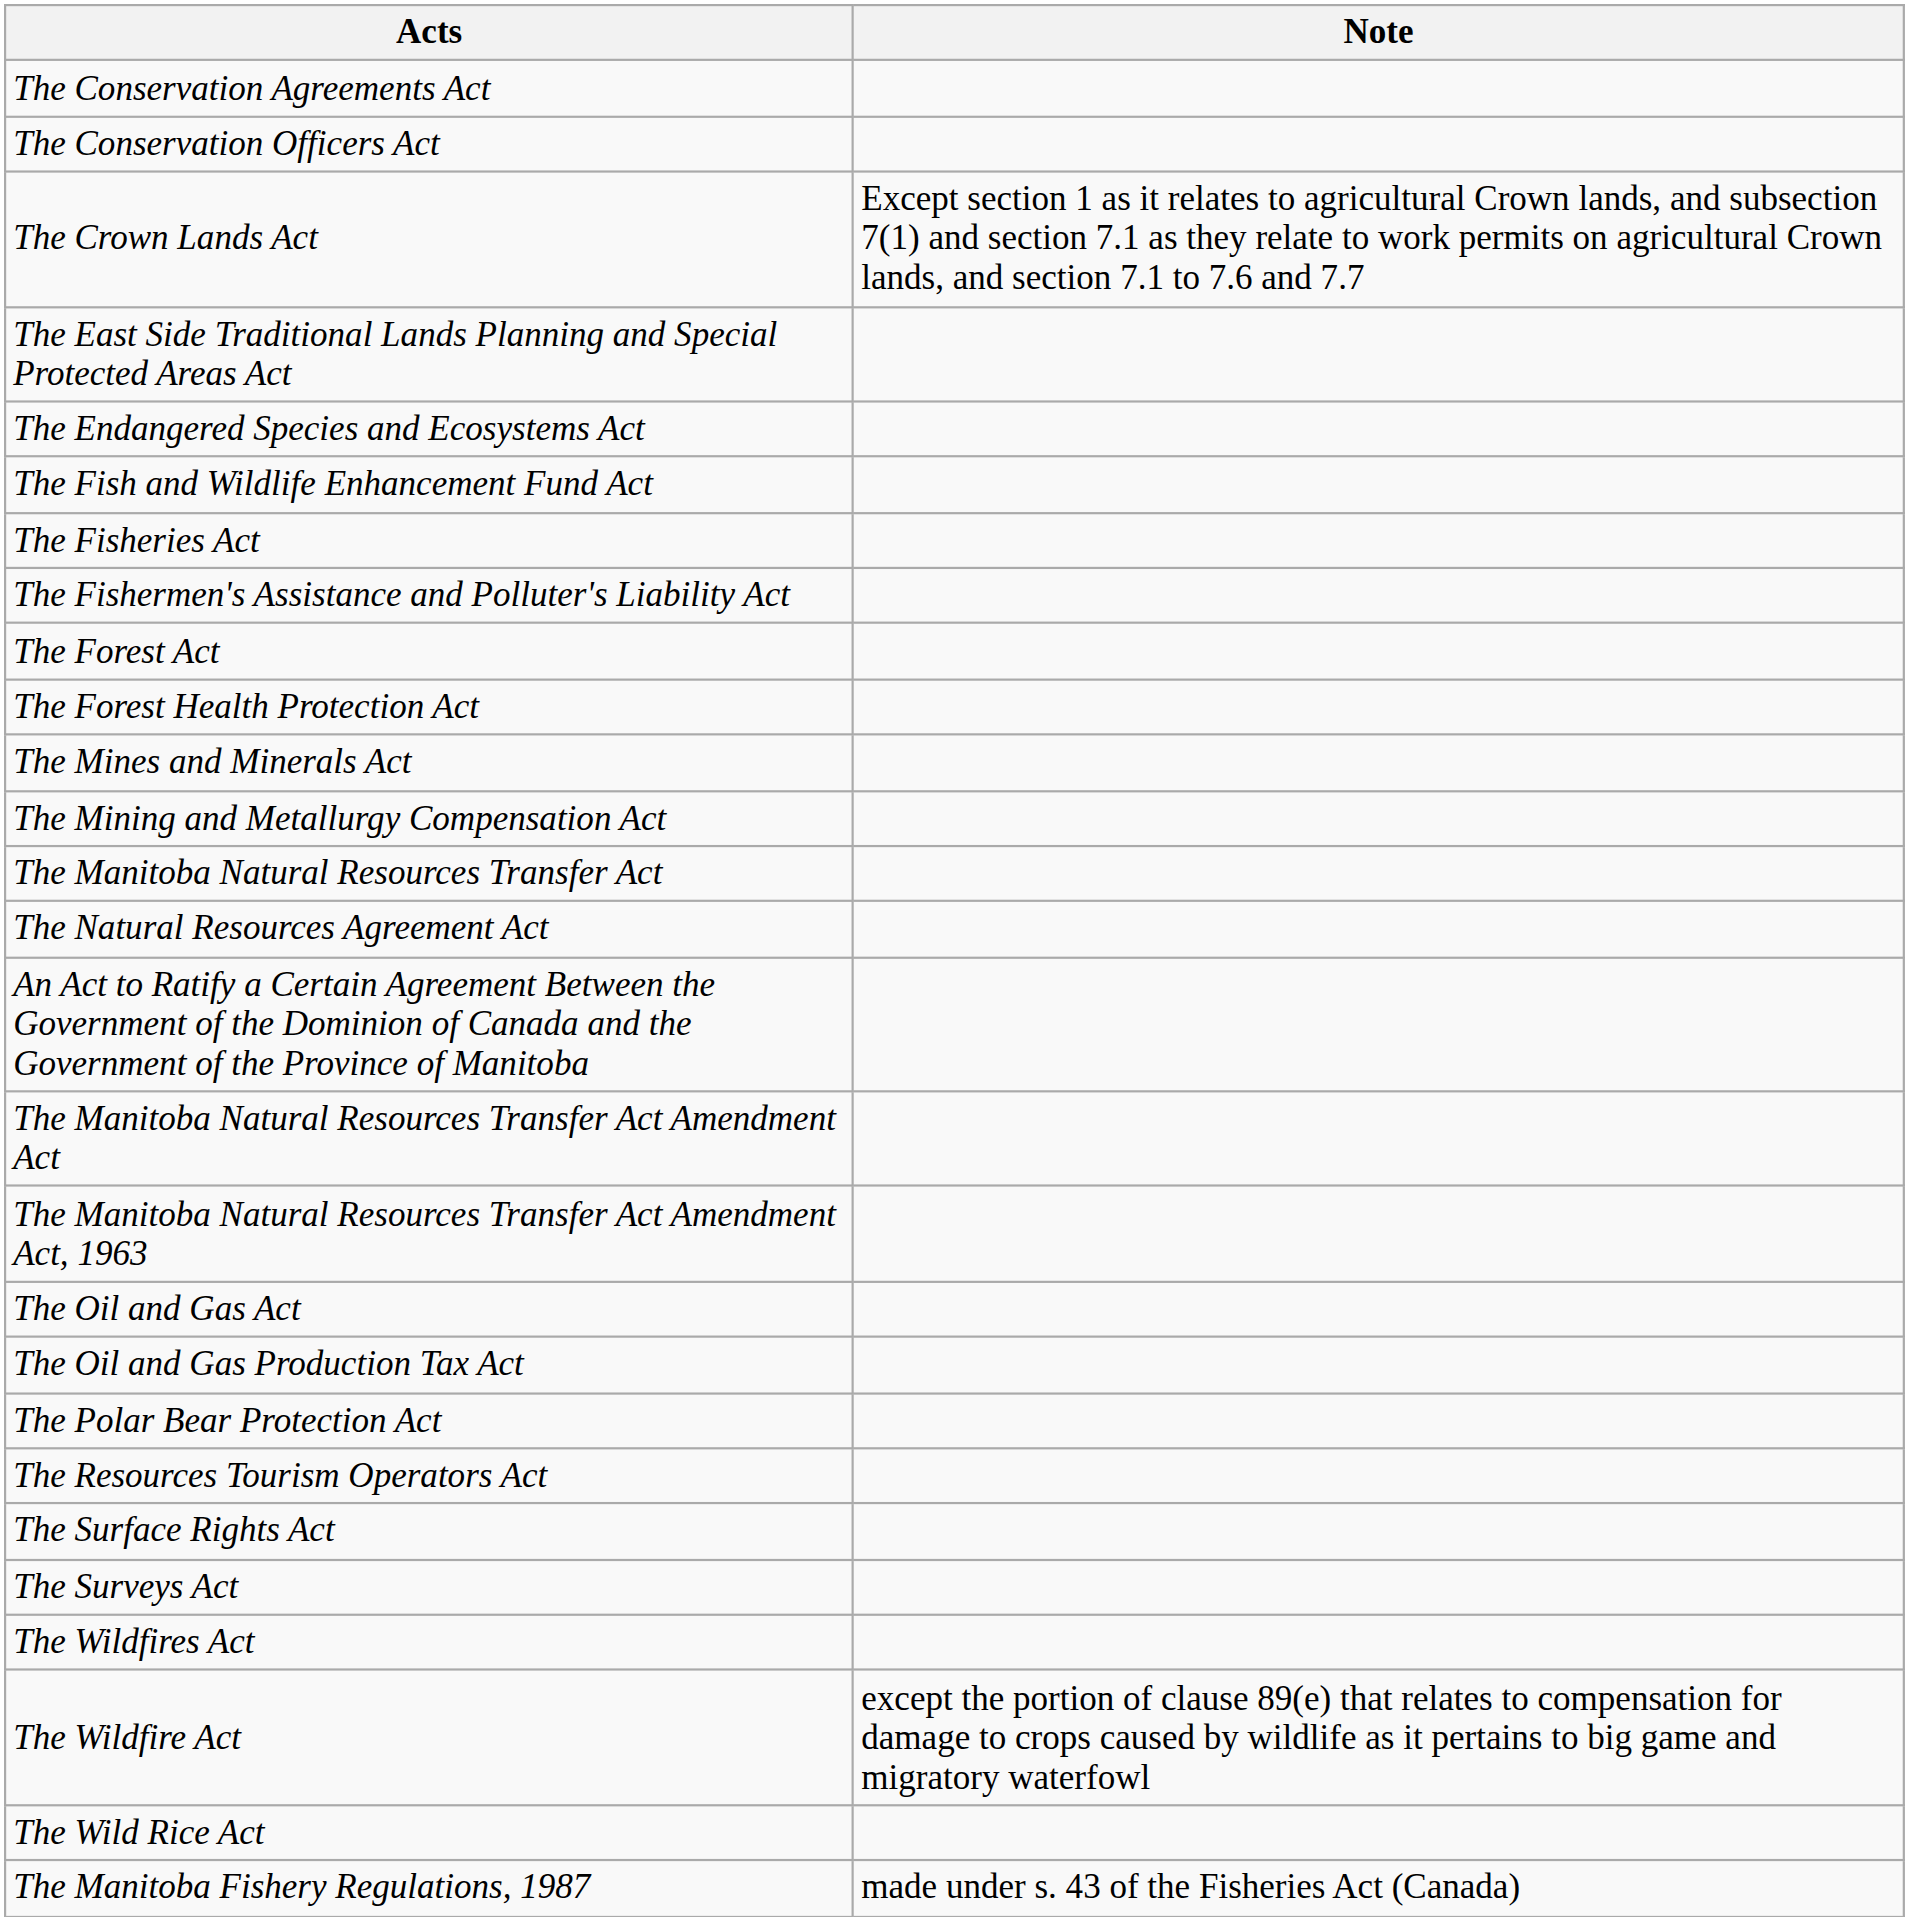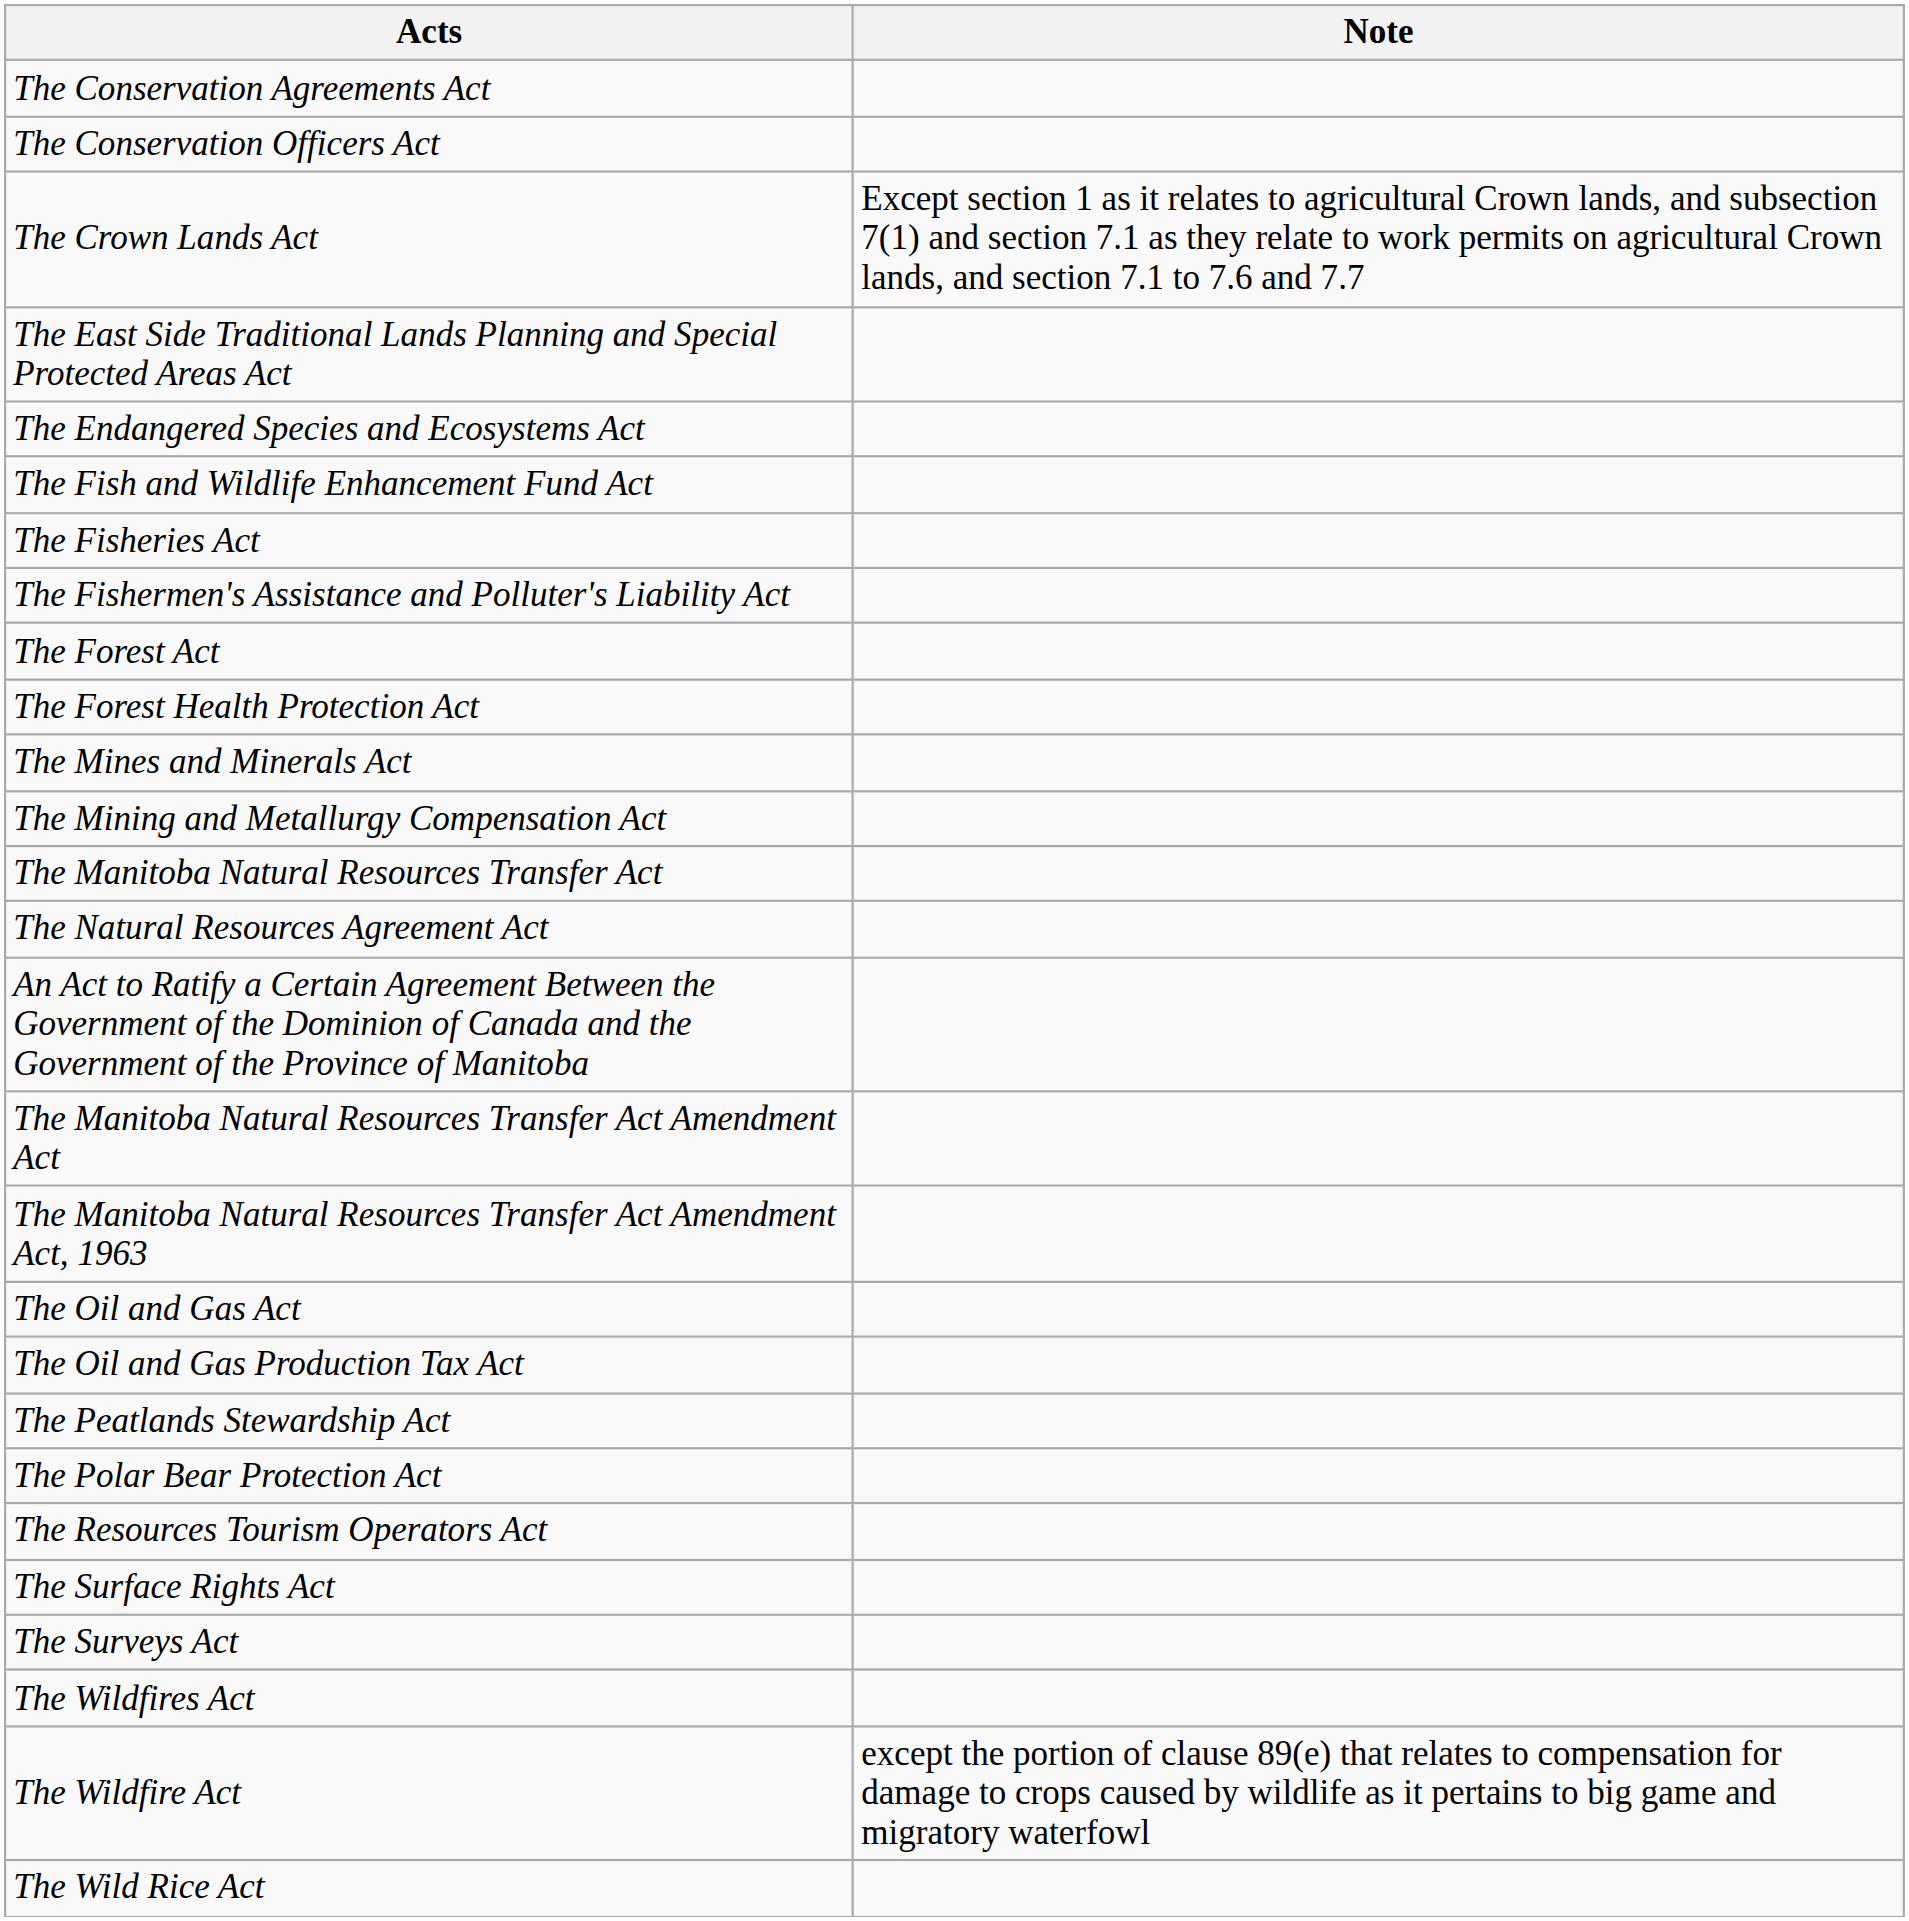 <table class="wikitable sortable">
 <tr>
 <th>Acts</th>
 <th>Note</th>
 </tr>
 <tr>
 <td><em>The Conservation Agreements Act</em></td>
 <td></td>
 </tr>
 <tr>
 <td><em>The Conservation Officers Act</em></td>
 <td></td>
 </tr>
 <tr>
 <td><em>The Crown Lands Act</em></td>
 <td>Except section 1 as it relates to agricultural Crown lands, and subsection 7(1) and section 7.1 as they relate to work permits on agricultural Crown lands, and section 7.1 to 7.6 and 7.7</td>
 </tr>
 <tr>
 <td><em>The East Side Traditional Lands Planning and Special Protected Areas Act</em></td>
 <td></td>
 </tr>
 <tr>
 <td><em>The Endangered Species and Ecosystems Act</em></td>
 <td></td>
 </tr>
 <tr>
 <td><em>The Fish and Wildlife Enhancement Fund Act</em></td>
 <td></td>
 </tr>
 <tr>
 <td><em>The Fisheries Act</em></td>
 <td></td>
 </tr>
 <tr>
 <td><em>The Fishermen's Assistance and Polluter's Liability Act</em></td>
 <td></td>
 </tr>
 <tr>
 <td><em>The Forest Act</em></td>
 <td></td>
 </tr>
 <tr>
 <td><em>The Forest Health Protection Act</em></td>
 <td></td>
 </tr>
 <tr>
 <td><em>The Mines and Minerals Act</em></td>
 <td></td>
 </tr>
 <tr>
 <td><em>The Mining and Metallurgy Compensation Act</em></td>
 <td></td>
 </tr>
 <tr>
 <td><em>The Manitoba Natural Resources Transfer Act</em></td>
 <td></td>
 </tr>
 <tr>
 <td><em>The Natural Resources Agreement Act</em></td>
 <td></td>
 </tr>
 <tr>
 <td><em>An Act to Ratify a Certain Agreement Between the Government of the Dominion of Canada and the Government of the Province of Manitoba</em></td>
 <td></td>
 </tr>
 <tr>
 <td><em>The Manitoba Natural Resources Transfer Act Amendment Act </em></td>
 <td></td>
 </tr>
 <tr>
 <td><em>The Manitoba Natural Resources Transfer Act Amendment Act, 1963</em></td>
 <td></td>
 </tr>
 <tr>
 <td><em>The Oil and Gas Act</em></td>
 <td></td>
 </tr>
 <tr>
 <td><em>The Oil and Gas Production Tax Act</em></td>
 <td></td>
 </tr>
 <tr>
+<td><em>The Peatlands Stewardship Act</em></td>
+<td></td>
+</tr>
+<tr>
 <td><em>The Polar Bear Protection Act</em></td>
 <td></td>
 </tr>
 <tr>
 <td><em>The Resources Tourism Operators Act</em></td>
 <td></td>
 </tr>
 <tr>
 <td><em>The Surface Rights Act</em></td>
 <td></td>
 </tr>
 <tr>
 <td><em>The Surveys Act</em></td>
 <td></td>
 </tr>
 <tr>
 <td><em>The Wildfires Act</em></td>
 <td></td>
 </tr>
 <tr>
 <td><em>The Wildfire Act</em></td>
 <td>except the portion of clause 89(e) that relates to compensation for damage to crops caused by wildlife as it pertains to big game and migratory waterfowl</td>
 </tr>
 <tr>
 <td><em>The Wild Rice Act</em></td>
 <td></td>
 </tr>
-<tr>
-<td><em>The Manitoba Fishery Regulations, 1987</em></td>
-<td>made under s. 43 of the Fisheries Act (Canada)</td>
-</tr>
 </table>
